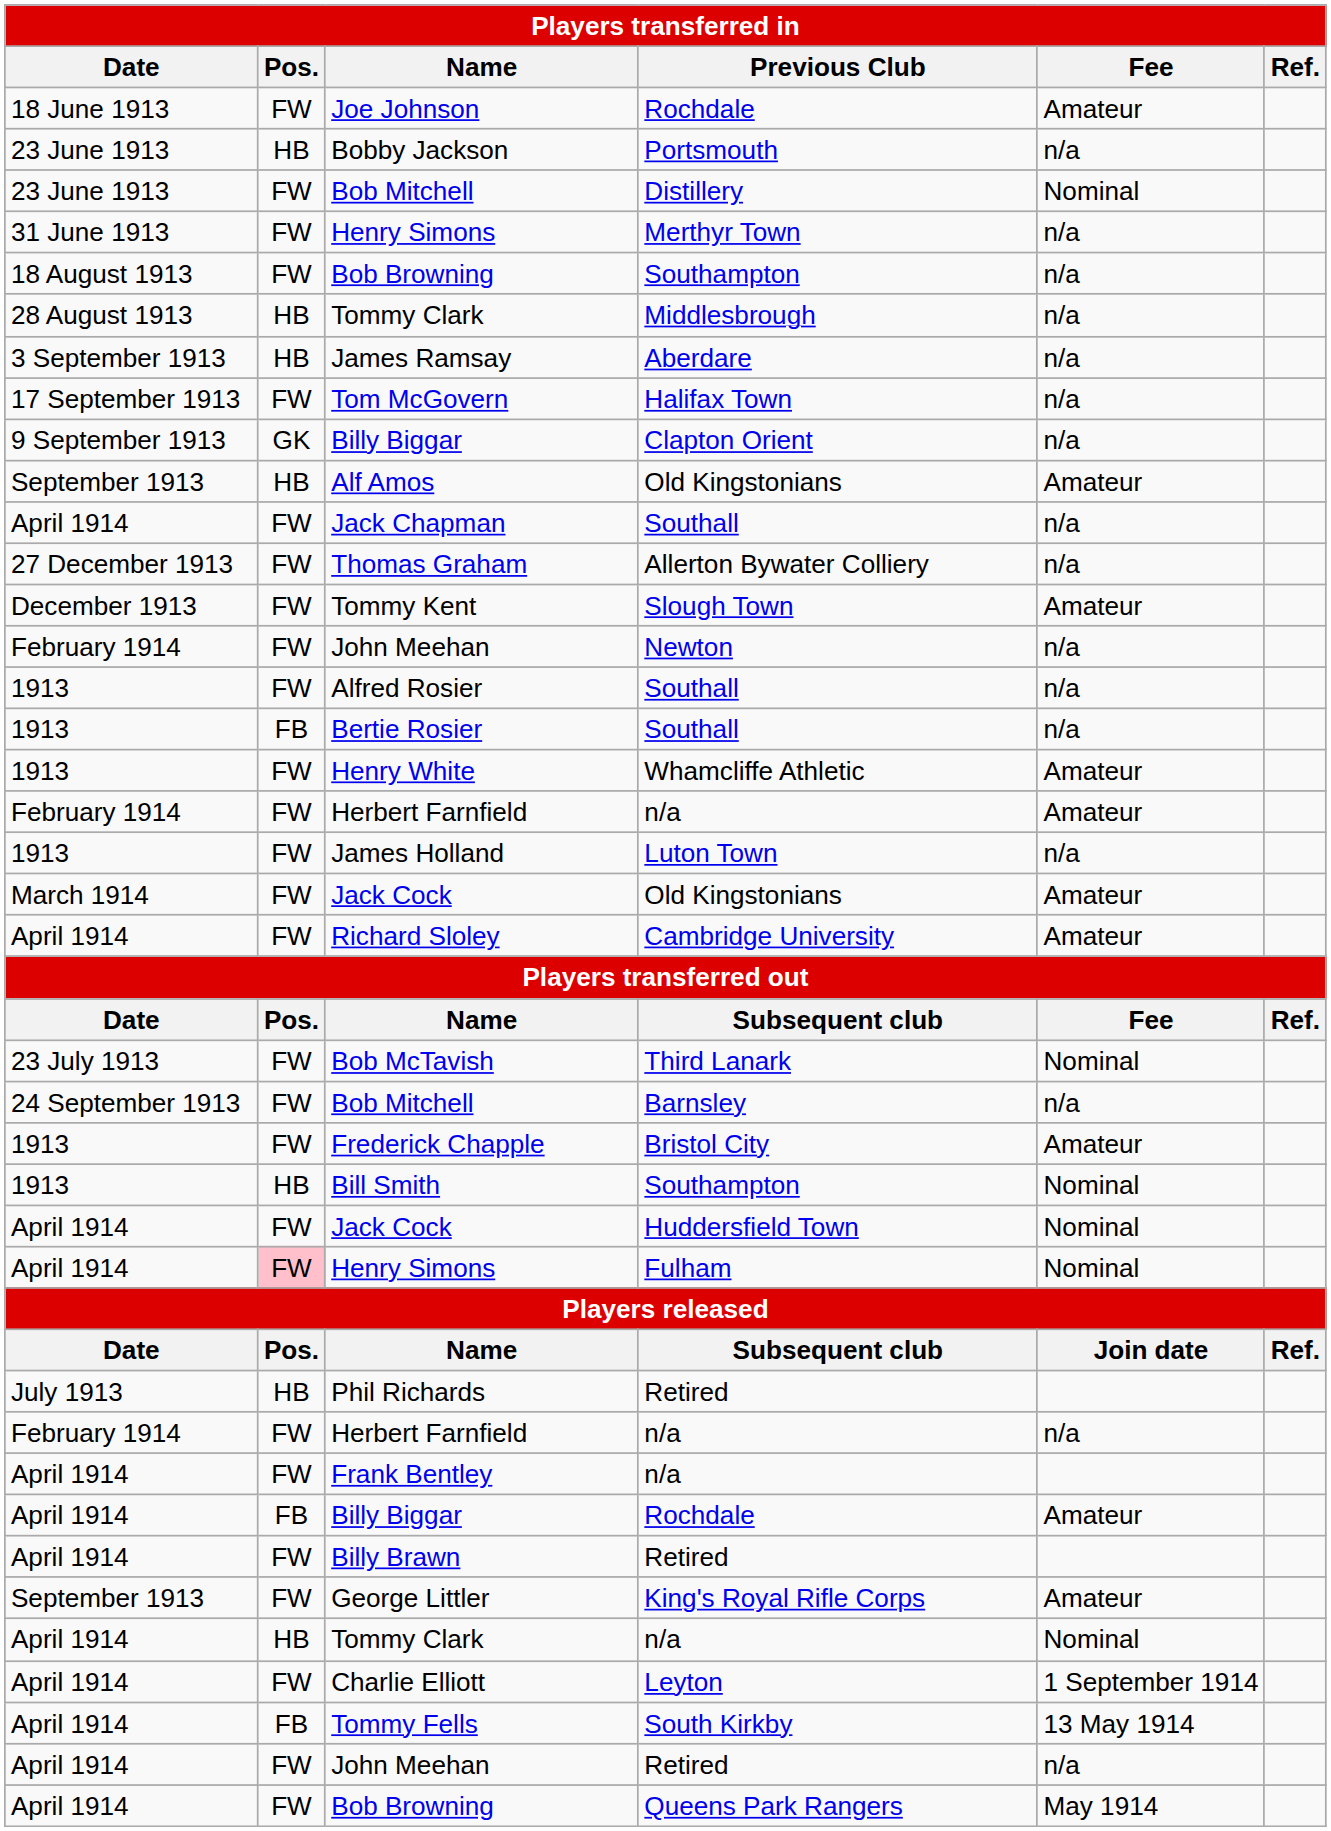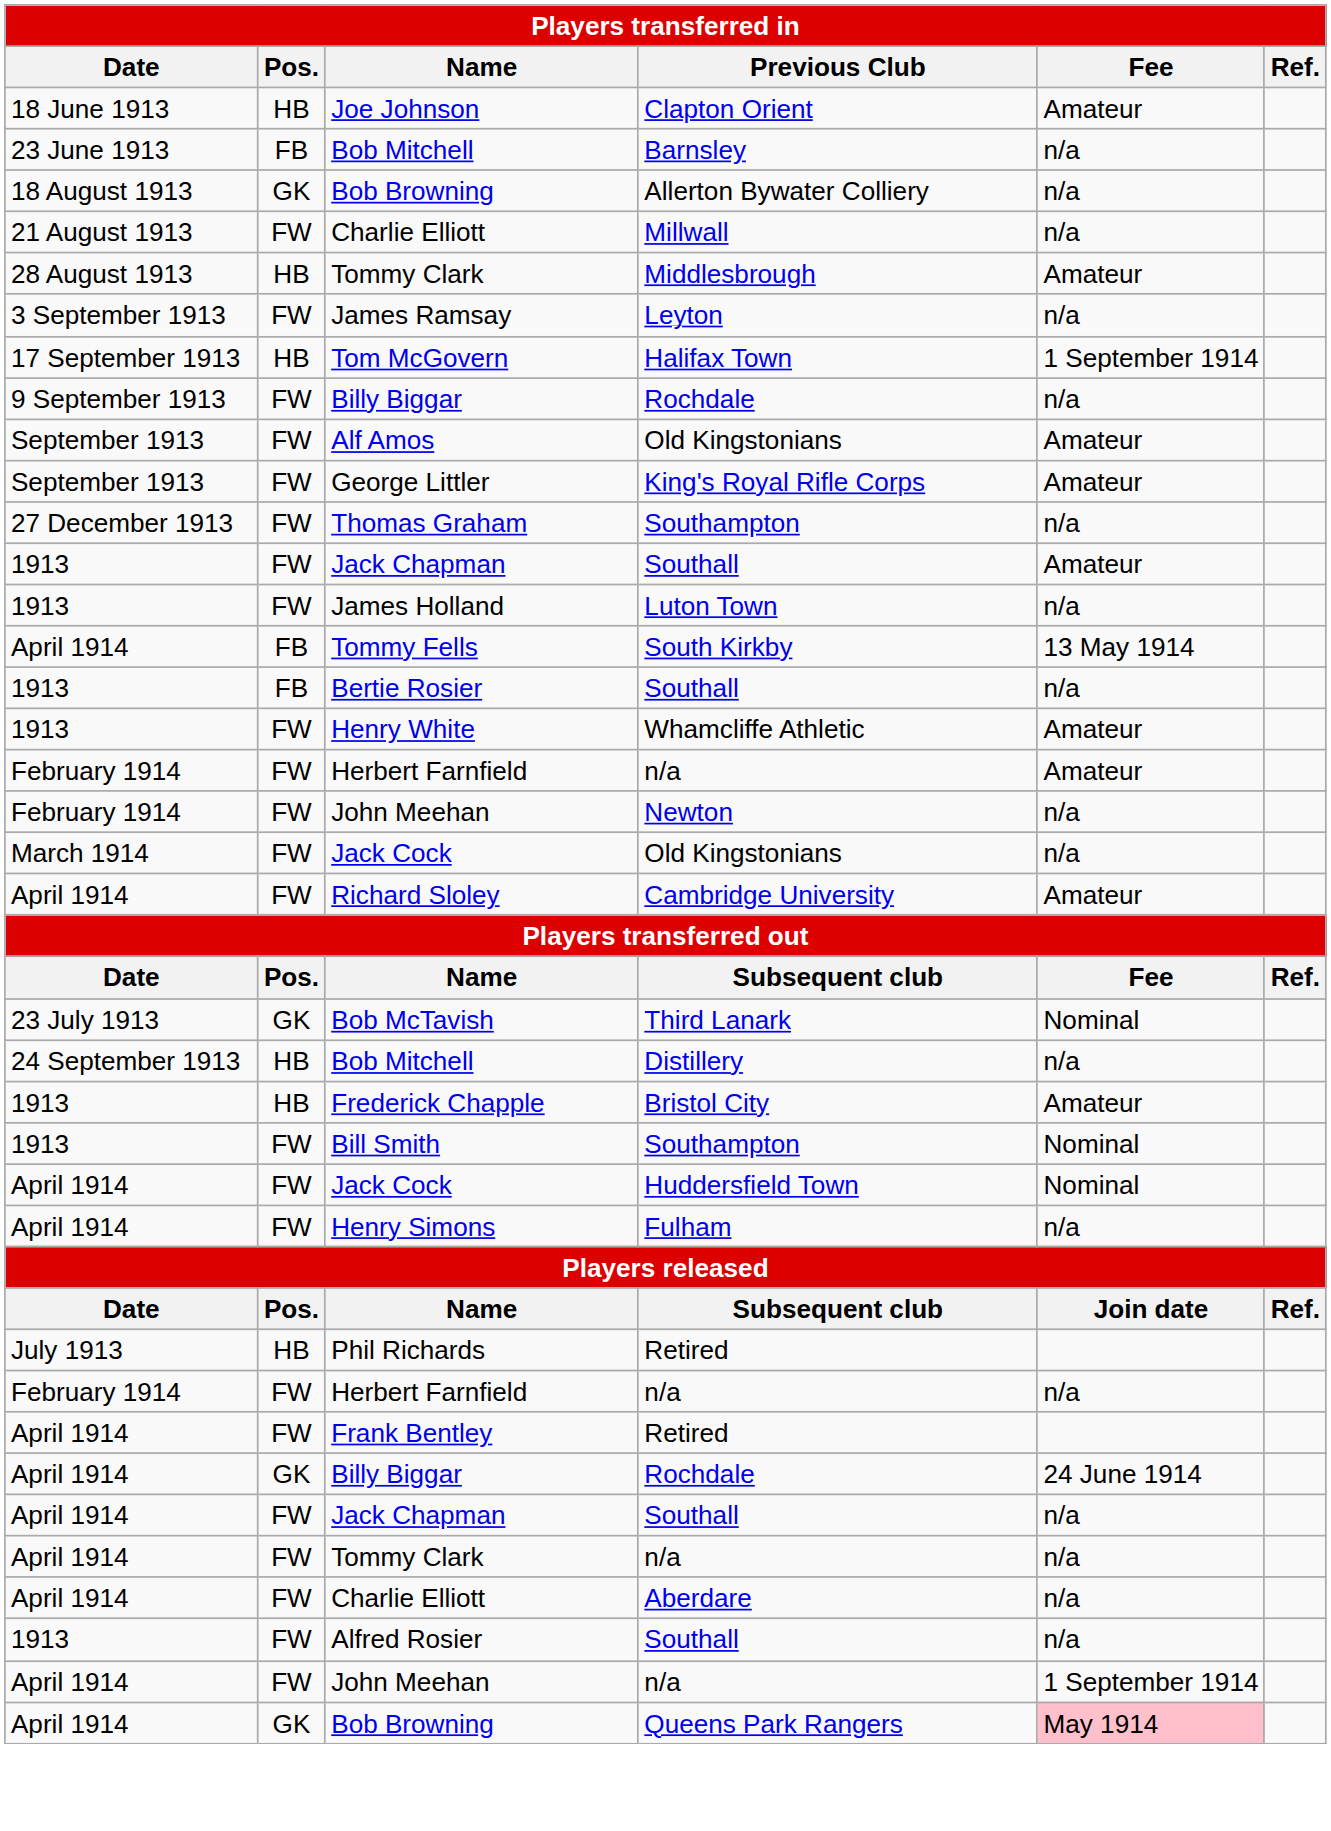 <table style="font-size:95%;" class="wikitable">
 <tr>
 <th style="background:#d00; color:white; text-align:center;" colspan="6">Players transferred in</th>
 </tr>
 <tr>
 <th style="width:140px;">Date</th>
 <th style="width:25px;">Pos.</th>
 <th style="width:175px;">Name</th>
 <th style="width:225px;">Previous Club</th>
 <th style="width:125px;">Fee</th>
 <th style="width:25px;">Ref.</th>
 </tr>
 <tr>
 <td>18 June 1913</td>
-<td style="text-align:center;">FW</td>
+<td style="text-align:center;">HB</td>
 <td> <a href='#'>Joe Johnson</a></td>
-<td> <a href='#'>Rochdale</a></td>
+<td> <a href='#'>Clapton Orient</a></td>
 <td>Amateur</td>
 <td></td>
 </tr>
 <tr>
 <td>23 June 1913</td>
-<td style="text-align:center;">HB</td>
-<td> Bobby Jackson</td>
-<td> <a href='#'>Portsmouth</a></td>
-<td>n/a</td>
-<td></td>
-</tr>
-<tr>
-<td>23 June 1913</td>
-<td style="text-align:center;">FW</td>
+<td style="text-align:center;">FB</td>
 <td> <a href='#'>Bob Mitchell</a></td>
-<td> <a href='#'>Distillery</a></td>
-<td>Nominal</td>
-<td></td>
-</tr>
-<tr>
-<td>31 June 1913</td>
-<td style="text-align:center;">FW</td>
-<td> <a href='#'>Henry Simons</a></td>
-<td> <a href='#'>Merthyr Town</a></td>
+<td> <a href='#'>Barnsley</a></td>
 <td>n/a</td>
 <td></td>
 </tr>
 <tr>
 <td>18 August 1913</td>
+<td style="text-align:center;">GK</td>
+<td> <a href='#'>Bob Browning</a></td>
+<td> Allerton Bywater Colliery</td>
+<td>n/a</td>
+<td></td>
+</tr>
+<tr>
+<td>21 August 1913</td>
 <td style="text-align:center;">FW</td>
-<td> <a href='#'>Bob Browning</a></td>
-<td> <a href='#'>Southampton</a></td>
+<td> Charlie Elliott</td>
+<td> <a href='#'>Millwall</a></td>
 <td>n/a</td>
 <td></td>
 </tr>
 <tr>
 <td>28 August 1913</td>
 <td style="text-align:center;">HB</td>
 <td> Tommy Clark</td>
 <td> <a href='#'>Middlesbrough</a></td>
-<td>n/a</td>
+<td>Amateur</td>
 <td></td>
 </tr>
 <tr>
 <td>3 September 1913</td>
-<td style="text-align:center;">HB</td>
+<td style="text-align:center;">FW</td>
 <td> James Ramsay</td>
-<td> <a href='#'>Aberdare</a></td>
+<td> <a href='#'>Leyton</a></td>
 <td>n/a</td>
 <td></td>
 </tr>
 <tr>
 <td>17 September 1913</td>
-<td style="text-align:center;">FW</td>
+<td style="text-align:center;">HB</td>
 <td> <a href='#'>Tom McGovern</a></td>
 <td> <a href='#'>Halifax Town</a></td>
-<td>n/a</td>
+<td>1 September 1914</td>
 <td></td>
 </tr>
 <tr>
 <td>9 September 1913</td>
-<td style="text-align:center;">GK</td>
+<td style="text-align:center;">FW</td>
 <td> <a href='#'>Billy Biggar</a></td>
-<td> <a href='#'>Clapton Orient</a></td>
+<td> <a href='#'>Rochdale</a></td>
 <td>n/a</td>
 <td></td>
 </tr>
 <tr>
 <td>September 1913</td>
-<td style="text-align:center;">HB</td>
+<td style="text-align:center;">FW</td>
 <td> <a href='#'>Alf Amos</a></td>
 <td> Old Kingstonians</td>
 <td>Amateur</td>
 <td></td>
 </tr>
 <tr>
-<td>April 1914</td>
+<td>September 1913</td>
 <td style="text-align:center;">FW</td>
-<td> <a href='#'>Jack Chapman</a></td>
-<td> <a href='#'>Southall</a></td>
-<td>n/a</td>
+<td> George Littler</td>
+<td> <a href='#'>King's Royal Rifle Corps</a></td>
+<td>Amateur</td>
 <td></td>
 </tr>
 <tr>
 <td>27 December 1913</td>
 <td style="text-align:center;">FW</td>
 <td> <a href='#'>Thomas Graham</a></td>
-<td> Allerton Bywater Colliery</td>
-<td>n/a</td>
-<td></td>
-</tr>
-<tr>
-<td>December 1913</td>
-<td style="text-align:center;">FW</td>
-<td> Tommy Kent</td>
-<td> <a href='#'>Slough Town</a></td>
-<td>Amateur</td>
-<td></td>
-</tr>
-<tr>
-<td>February 1914</td>
-<td style="text-align:center;">FW</td>
-<td> John Meehan</td>
-<td> <a href='#'>Newton</a></td>
+<td> <a href='#'>Southampton</a></td>
 <td>n/a</td>
 <td></td>
 </tr>
 <tr>
 <td>1913</td>
 <td style="text-align:center;">FW</td>
-<td> Alfred Rosier</td>
+<td> <a href='#'>Jack Chapman</a></td>
 <td> <a href='#'>Southall</a></td>
+<td>Amateur</td>
+<td></td>
+</tr>
+<tr>
+<td>1913</td>
+<td style="text-align:center;">FW</td>
+<td> James Holland</td>
+<td> <a href='#'>Luton Town</a></td>
 <td>n/a</td>
+<td></td>
+</tr>
+<tr>
+<td>April 1914</td>
+<td style="text-align:center;">FB</td>
+<td> <a href='#'>Tommy Fells</a></td>
+<td> <a href='#'>South Kirkby</a></td>
+<td>13 May 1914</td>
 <td></td>
 </tr>
 <tr>
 <td>1913</td>
 <td style="text-align:center;">FB</td>
 <td> <a href='#'>Bertie Rosier</a></td>
 <td> <a href='#'>Southall</a></td>
 <td>n/a</td>
 <td></td>
 </tr>
 <tr>
 <td>1913</td>
 <td style="text-align:center;">FW</td>
 <td> <a href='#'>Henry White</a></td>
 <td> Whamcliffe Athletic</td>
 <td>Amateur</td>
 <td></td>
 </tr>
 <tr>
 <td>February 1914</td>
 <td style="text-align:center;">FW</td>
 <td> Herbert Farnfield</td>
 <td>n/a</td>
 <td>Amateur</td>
 <td></td>
 </tr>
 <tr>
-<td>1913</td>
+<td>February 1914</td>
 <td style="text-align:center;">FW</td>
-<td> James Holland</td>
-<td> <a href='#'>Luton Town</a></td>
+<td> John Meehan</td>
+<td> <a href='#'>Newton</a></td>
 <td>n/a</td>
 <td></td>
 </tr>
 <tr>
 <td>March 1914</td>
 <td style="text-align:center;">FW</td>
 <td> <a href='#'>Jack Cock</a></td>
 <td> Old Kingstonians</td>
-<td>Amateur</td>
+<td>n/a</td>
 <td></td>
 </tr>
 <tr>
 <td>April 1914</td>
 <td style="text-align:center;">FW</td>
 <td> <a href='#'>Richard Sloley</a></td>
 <td> <a href='#'>Cambridge University</a></td>
 <td>Amateur</td>
 <td></td>
 </tr>
 <tr>
 <th style="background:#d00; color:white; text-align:center;" colspan="6">Players transferred out</th>
 </tr>
 <tr>
 <th style="width:140px;">Date</th>
 <th style="width:25px;">Pos.</th>
 <th style="width:175px;">Name</th>
 <th style="width:225px;">Subsequent club</th>
 <th style="width:125px;">Fee</th>
 <th style="width:25px;">Ref.</th>
 </tr>
 <tr>
 <td>23 July 1913</td>
-<td style="text-align:center;">FW</td>
+<td style="text-align:center;">GK</td>
 <td> <a href='#'>Bob McTavish</a></td>
 <td> <a href='#'>Third Lanark</a></td>
 <td>Nominal</td>
 <td></td>
 </tr>
 <tr>
 <td>24 September 1913</td>
-<td style="text-align:center;">FW</td>
+<td style="text-align:center;">HB</td>
 <td> <a href='#'>Bob Mitchell</a></td>
-<td> <a href='#'>Barnsley</a></td>
+<td> <a href='#'>Distillery</a></td>
 <td>n/a</td>
 <td></td>
 </tr>
 <tr>
 <td>1913</td>
-<td style="text-align:center;">FW</td>
+<td style="text-align:center;">HB</td>
 <td> <a href='#'>Frederick Chapple</a></td>
 <td> <a href='#'>Bristol City</a></td>
 <td>Amateur</td>
 <td></td>
 </tr>
 <tr>
 <td>1913</td>
-<td style="text-align:center;">HB</td>
+<td style="text-align:center;">FW</td>
 <td> <a href='#'>Bill Smith</a></td>
 <td> <a href='#'>Southampton</a></td>
 <td>Nominal</td>
 <td></td>
 </tr>
 <tr>
 <td>April 1914</td>
 <td style="text-align:center;">FW</td>
 <td> <a href='#'>Jack Cock</a></td>
 <td> <a href='#'>Huddersfield Town</a></td>
 <td>Nominal</td>
 <td></td>
 </tr>
 <tr>
 <td>April 1914</td>
-<td style="background: pink; text-align:center;">FW</td>
+<td style="text-align:center;">FW</td>
 <td> <a href='#'>Henry Simons</a></td>
 <td> <a href='#'>Fulham</a></td>
-<td>Nominal</td>
+<td>n/a</td>
 <td></td>
 </tr>
 <tr>
 <th style="background:#d00; color:white; text-align:center;" colspan="6">Players released</th>
 </tr>
 <tr>
 <th style="width:140px;">Date</th>
 <th style="width:25px;">Pos.</th>
 <th style="width:175px;">Name</th>
 <th style="width:225px;">Subsequent club</th>
 <th style="width:125px;">Join date</th>
 <th style="width:25px;">Ref.</th>
 </tr>
 <tr>
 <td>July 1913</td>
 <td style="text-align:center;">HB</td>
 <td> Phil Richards</td>
 <td>Retired</td>
 <td></td>
 <td></td>
 </tr>
 <tr>
 <td>February 1914</td>
 <td style="text-align:center;">FW</td>
 <td> Herbert Farnfield</td>
 <td>n/a</td>
 <td>n/a</td>
 <td></td>
 </tr>
 <tr>
 <td>April 1914</td>
 <td style="text-align:center;">FW</td>
 <td> <a href='#'>Frank Bentley</a></td>
-<td>n/a</td>
+<td>Retired</td>
 <td></td>
 <td></td>
 </tr>
 <tr>
 <td>April 1914</td>
-<td style="text-align:center;">FB</td>
+<td style="text-align:center;">GK</td>
 <td> <a href='#'>Billy Biggar</a></td>
 <td> <a href='#'>Rochdale</a></td>
-<td>Amateur</td>
+<td>24 June 1914</td>
 <td></td>
 </tr>
 <tr>
 <td>April 1914</td>
 <td style="text-align:center;">FW</td>
-<td> <a href='#'>Billy Brawn</a></td>
-<td>Retired</td>
-<td></td>
-<td></td>
-</tr>
-<tr>
-<td>September 1913</td>
-<td style="text-align:center;">FW</td>
-<td> George Littler</td>
-<td> <a href='#'>King's Royal Rifle Corps</a></td>
-<td>Amateur</td>
+<td> <a href='#'>Jack Chapman</a></td>
+<td> <a href='#'>Southall</a></td>
+<td>n/a</td>
 <td></td>
 </tr>
 <tr>
 <td>April 1914</td>
-<td style="text-align:center;">HB</td>
+<td style="text-align:center;">FW</td>
 <td> Tommy Clark</td>
 <td>n/a</td>
-<td>Nominal</td>
+<td>n/a</td>
 <td></td>
 </tr>
 <tr>
 <td>April 1914</td>
 <td style="text-align:center;">FW</td>
 <td> Charlie Elliott</td>
-<td> <a href='#'>Leyton</a></td>
-<td>1 September 1914</td>
+<td> <a href='#'>Aberdare</a></td>
+<td>n/a</td>
 <td></td>
 </tr>
 <tr>
-<td>April 1914</td>
-<td style="text-align:center;">FB</td>
-<td> <a href='#'>Tommy Fells</a></td>
-<td> <a href='#'>South Kirkby</a></td>
-<td>13 May 1914</td>
+<td>1913</td>
+<td style="text-align:center;">FW</td>
+<td> Alfred Rosier</td>
+<td> <a href='#'>Southall</a></td>
+<td>n/a</td>
 <td></td>
 </tr>
 <tr>
 <td>April 1914</td>
 <td style="text-align:center;">FW</td>
 <td> John Meehan</td>
-<td>Retired</td>
 <td>n/a</td>
+<td>1 September 1914</td>
 <td></td>
 </tr>
 <tr>
 <td>April 1914</td>
-<td style="text-align:center;">FW</td>
+<td style="text-align:center;">GK</td>
 <td> <a href='#'>Bob Browning</a></td>
 <td> <a href='#'>Queens Park Rangers</a></td>
-<td>May 1914</td>
+<td style="background: pink;">May 1914</td>
 <td></td>
 </tr>
 </table>
